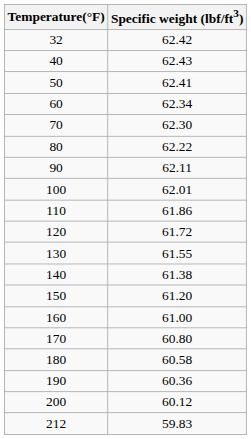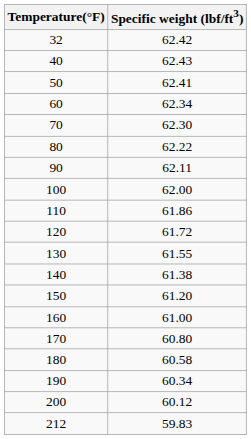 <table class="wikitable" style="text-align:center">
 <tr>
 <th scope="col">Temperature(°F)</th>
 <th scope="col">Specific weight (lbf/ft<sup>3</sup>)</th>
 </tr>
 <tr>
 <td>32</td>
 <td>62.42</td>
 </tr>
 <tr>
 <td>40</td>
 <td>62.43</td>
 </tr>
 <tr>
 <td>50</td>
 <td>62.41</td>
 </tr>
 <tr>
 <td>60</td>
 <td>62.34</td>
 </tr>
 <tr>
 <td>70</td>
 <td>62.30</td>
 </tr>
 <tr>
 <td>80</td>
 <td>62.22</td>
 </tr>
 <tr>
 <td>90</td>
 <td>62.11</td>
 </tr>
 <tr>
 <td>100</td>
-<td>62.01</td>
+<td>62.00</td>
 </tr>
 <tr>
 <td>110</td>
 <td>61.86</td>
 </tr>
 <tr>
 <td>120</td>
 <td>61.72</td>
 </tr>
 <tr>
 <td>130</td>
 <td>61.55</td>
 </tr>
 <tr>
 <td>140</td>
 <td>61.38</td>
 </tr>
 <tr>
 <td>150</td>
 <td>61.20</td>
 </tr>
 <tr>
 <td>160</td>
 <td>61.00</td>
 </tr>
 <tr>
 <td>170</td>
 <td>60.80</td>
 </tr>
 <tr>
 <td>180</td>
 <td>60.58</td>
 </tr>
 <tr>
 <td>190</td>
-<td>60.36</td>
+<td>60.34</td>
 </tr>
 <tr>
 <td>200</td>
 <td>60.12</td>
 </tr>
 <tr>
 <td>212</td>
 <td>59.83</td>
 </tr>
 </table>
